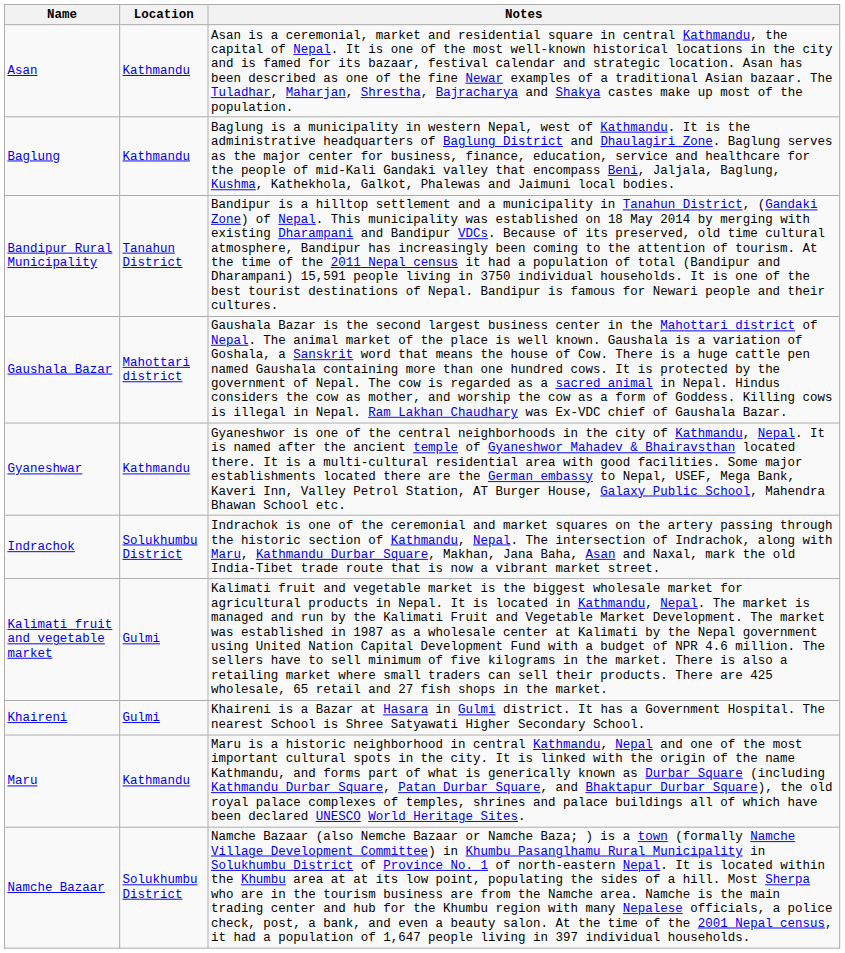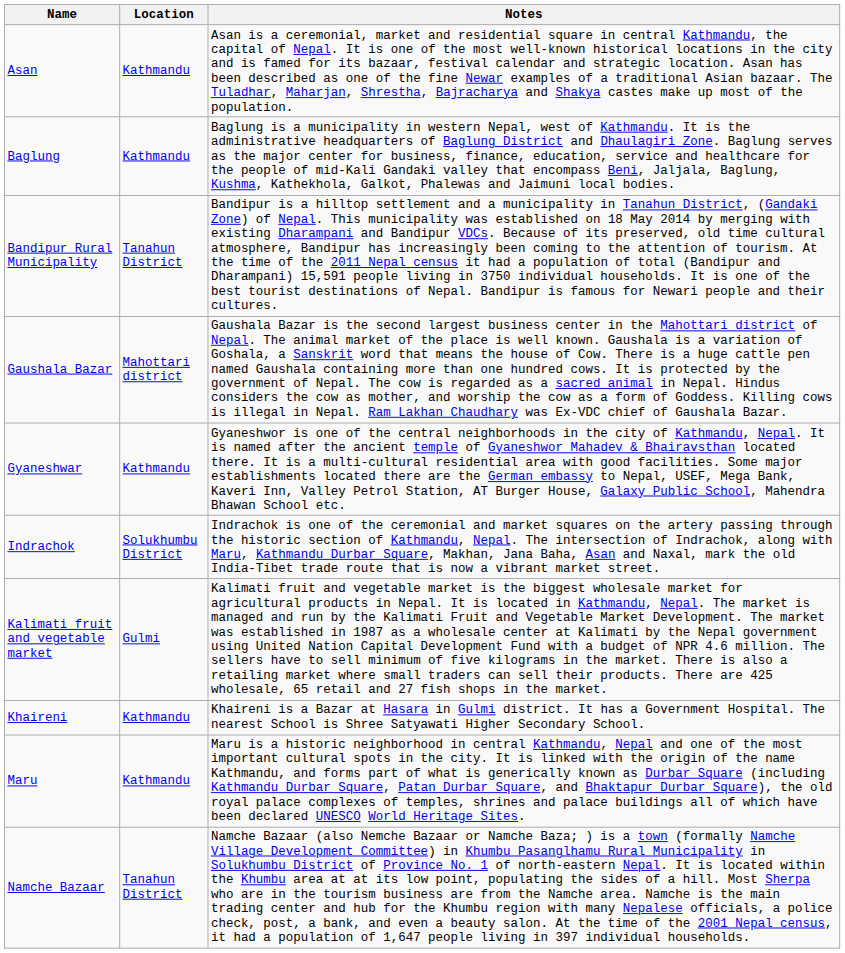 <table class="wikitable">
 <tr>
 <th>Name</th>
 <th>Location</th>
 <th>Notes</th>
 </tr>
 <tr>
 <td><a href='#'>Asan</a></td>
 <td><a href='#'>Kathmandu</a></td>
 <td>Asan is a ceremonial, market and residential square in central <a href='#'>Kathmandu</a>, the capital of <a href='#'>Nepal</a>. It is one of the most well-known historical locations in the city and is famed for its bazaar, festival calendar and strategic location. Asan has been described as one of the fine <a href='#'>Newar</a> examples of a traditional Asian bazaar. The <a href='#'>Tuladhar</a>, <a href='#'>Maharjan</a>, <a href='#'>Shrestha</a>, <a href='#'>Bajracharya</a> and <a href='#'>Shakya</a> castes make up most of the population.</td>
 </tr>
 <tr>
 <td><a href='#'>Baglung</a></td>
 <td><a href='#'>Kathmandu</a></td>
 <td>Baglung is a municipality in western Nepal,  west of <a href='#'>Kathmandu</a>. It is the administrative headquarters of <a href='#'>Baglung District</a> and <a href='#'>Dhaulagiri Zone</a>. Baglung serves as the major center for business, finance, education, service and healthcare for the people of mid-Kali Gandaki valley that encompass <a href='#'>Beni</a>, Jaljala, Baglung, <a href='#'>Kushma</a>, Kathekhola, Galkot, Phalewas and Jaimuni local bodies.</td>
 </tr>
 <tr>
 <td><a href='#'>Bandipur Rural Municipality</a></td>
 <td><a href='#'>Tanahun District</a></td>
 <td>Bandipur is a hilltop settlement and a municipality in <a href='#'>Tanahun District</a>, (<a href='#'>Gandaki Zone</a>) of <a href='#'>Nepal</a>. This municipality was established on 18 May 2014 by merging with existing <a href='#'>Dharampani</a> and Bandipur <a href='#'>VDCs</a>. Because of its preserved, old time cultural atmosphere, Bandipur has increasingly been coming to the attention of tourism.  At the time of the <a href='#'>2011 Nepal census</a> it had a population of total (Bandipur and Dharampani) 15,591 people living in 3750 individual households. It is one of the best tourist destinations of Nepal. Bandipur is famous for Newari people and their cultures.</td>
 </tr>
 <tr>
 <td><a href='#'>Gaushala Bazar</a></td>
 <td><a href='#'>Mahottari district</a></td>
 <td>Gaushala Bazar is the second largest business center in the <a href='#'>Mahottari district</a> of <a href='#'>Nepal</a>. The animal market of the place is well known. Gaushala is a variation of Goshala, a <a href='#'>Sanskrit</a> word that means the house of Cow. There is a huge cattle pen named Gaushala containing more than one hundred cows. It is protected by the government of Nepal. The cow is regarded as a <a href='#'>sacred animal</a> in Nepal. Hindus considers the cow as mother, and worship the cow as a form of Goddess. Killing cows is illegal in Nepal. <a href='#'>Ram Lakhan Chaudhary</a> was Ex-VDC chief of Gaushala Bazar.</td>
 </tr>
 <tr>
 <td><a href='#'>Gyaneshwar</a></td>
 <td><a href='#'>Kathmandu</a></td>
 <td>Gyaneshwor is one of the central neighborhoods in the city of <a href='#'>Kathmandu</a>, <a href='#'>Nepal</a>. It is named after the ancient <a href='#'>temple</a> of <a href='#'>Gyaneshwor Mahadev & Bhairavsthan</a> located there. It is a multi-cultural residential area with good facilities. Some major establishments located there are the <a href='#'>German embassy</a> to Nepal, USEF, Mega Bank, Kaveri Inn, Valley Petrol Station, AT Burger House, <a href='#'>Galaxy Public School</a>, Mahendra Bhawan School etc.</td>
 </tr>
 <tr>
 <td><a href='#'>Indrachok</a></td>
 <td><a href='#'>Solukhumbu District</a></td>
 <td>Indrachok is one of the ceremonial and market squares on the artery passing through the historic section of <a href='#'>Kathmandu</a>, <a href='#'>Nepal</a>. The intersection of Indrachok, along with <a href='#'>Maru</a>, <a href='#'>Kathmandu Durbar Square</a>, Makhan, Jana Baha, <a href='#'>Asan</a> and Naxal, mark the old India-Tibet trade route that is now a vibrant market street.</td>
 </tr>
 <tr>
 <td><a href='#'>Kalimati fruit and vegetable market</a></td>
 <td><a href='#'>Gulmi</a></td>
 <td>Kalimati fruit and vegetable market is the biggest wholesale market for agricultural products in Nepal. It is located in <a href='#'>Kathmandu</a>, <a href='#'>Nepal</a>. The market is managed and run by the Kalimati Fruit and Vegetable Market Development. The market was established in 1987 as a wholesale center at Kalimati by the Nepal government using United Nation Capital Development Fund with a budget of NPR 4.6 million. The sellers have to sell minimum of five kilograms in the market. There is also a retailing market where small traders can sell their products. There are 425 wholesale, 65 retail and 27 fish shops in the market.</td>
 </tr>
 <tr>
 <td><a href='#'>Khaireni</a></td>
-<td><a href='#'>Gulmi</a></td>
+<td><a href='#'>Kathmandu</a></td>
 <td>Khaireni is a Bazar at <a href='#'>Hasara</a> in <a href='#'>Gulmi</a> district. It has a Government Hospital. The nearest School is Shree Satyawati Higher Secondary School.</td>
 </tr>
 <tr>
 <td><a href='#'>Maru</a></td>
 <td><a href='#'>Kathmandu</a></td>
 <td>Maru is a historic neighborhood in central <a href='#'>Kathmandu</a>, <a href='#'>Nepal</a> and one of the most important cultural spots in the city. It is linked with the origin of the name Kathmandu, and forms part of what is generically known as <a href='#'>Durbar Square</a> (including <a href='#'>Kathmandu Durbar Square</a>, <a href='#'>Patan Durbar Square</a>, and <a href='#'>Bhaktapur Durbar Square</a>), the old royal palace complexes of temples, shrines and palace buildings all of which have been declared <a href='#'>UNESCO</a> <a href='#'>World Heritage Sites</a>.</td>
 </tr>
 <tr>
 <td><a href='#'>Namche Bazaar</a></td>
-<td><a href='#'>Solukhumbu District</a></td>
+<td><a href='#'>Tanahun District</a></td>
 <td>Namche Bazaar (also Nemche Bazaar or Namche Baza; ) is a <a href='#'>town</a> (formally <a href='#'>Namche Village Development Committee</a>) in <a href='#'>Khumbu Pasanglhamu Rural Municipality</a> in <a href='#'>Solukhumbu District</a> of <a href='#'>Province No. 1</a> of north-eastern <a href='#'>Nepal</a>. It is located within the <a href='#'>Khumbu</a> area at  at its low point, populating the sides of a hill. Most <a href='#'>Sherpa</a> who are in the tourism business are from the Namche area. Namche is the main trading center and hub for the Khumbu region with many <a href='#'>Nepalese</a> officials, a police check, post, a bank, and even a beauty salon. At the time of the <a href='#'>2001 Nepal census</a>, it had a population of 1,647 people living in 397 individual households.</td>
 </tr>
 </table>
